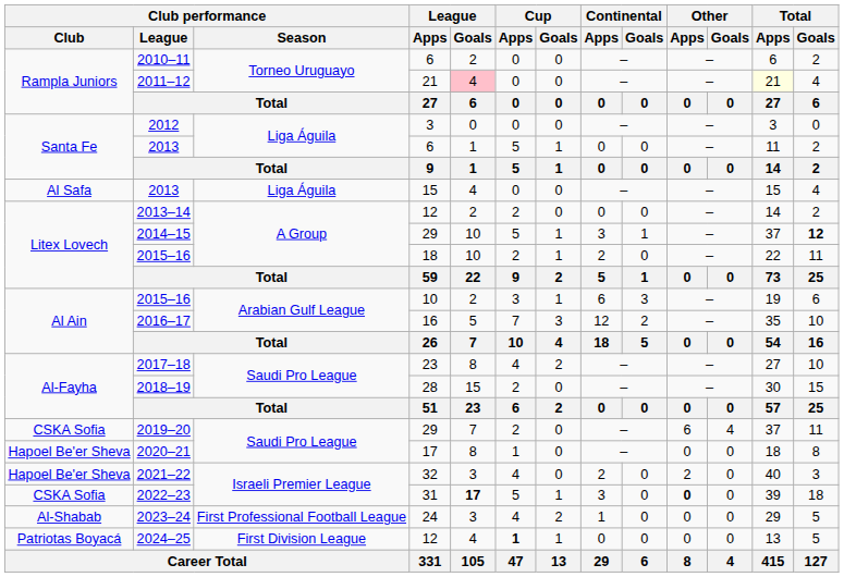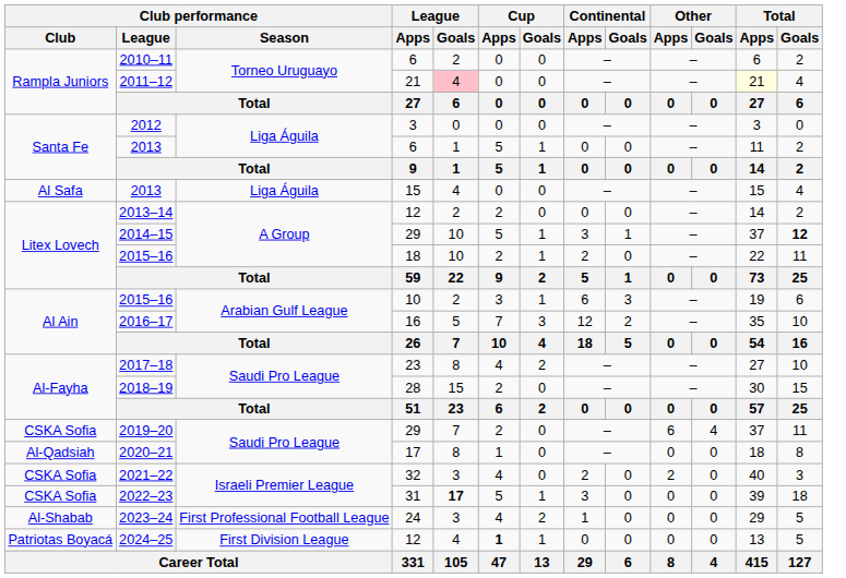 <table class="wikitable" style="font-size:90%; text-align: center">
 <tr>
 <th colspan="3">Club performance</th>
 <th colspan="2">League</th>
 <th colspan="2">Cup</th>
 <th colspan="2">Continental</th>
 <th colspan="2">Other</th>
 <th colspan="3">Total</th>
 </tr>
 <tr>
 <th>Club</th>
 <th>League</th>
 <th>Season</th>
 <th>Apps</th>
 <th>Goals</th>
 <th>Apps</th>
 <th>Goals</th>
 <th>Apps</th>
 <th>Goals</th>
 <th>Apps</th>
 <th>Goals</th>
 <th>Apps</th>
 <th>Goals</th>
 </tr>
 <tr>
 <td rowspan="3" valign="center"><a href='#'>Rampla Juniors</a></td>
 <td><a href='#'>2010–11</a></td>
 <td rowspan="2" valign="center"><a href='#'>Torneo Uruguayo</a></td>
 <td>6</td>
 <td>2</td>
 <td>0</td>
 <td>0</td>
 <td colspan="2">–</td>
 <td colspan="2">–</td>
 <td>6</td>
 <td>2</td>
 </tr>
 <tr>
 <td><a href='#'>2011–12</a></td>
 <td>21</td>
 <td style="background: pink;">4</td>
 <td>0</td>
 <td>0</td>
 <td colspan="2">–</td>
 <td colspan="2">–</td>
 <td style="background: lightyellow;">21</td>
 <td>4</td>
 </tr>
 <tr>
 <th colspan="2">Total</th>
 <th>27</th>
 <th>6</th>
 <th>0</th>
 <th>0</th>
 <th>0</th>
 <th>0</th>
 <th>0</th>
 <th>0</th>
 <th>27</th>
 <th>6</th>
 </tr>
 <tr>
 <td rowspan="3" valign="center"><a href='#'>Santa Fe</a></td>
 <td><a href='#'>2012</a></td>
 <td rowspan="2" valign="center"><a href='#'>Liga Águila</a></td>
 <td>3</td>
 <td>0</td>
 <td>0</td>
 <td>0</td>
 <td colspan="2">–</td>
 <td colspan="2">–</td>
 <td>3</td>
 <td>0</td>
 </tr>
 <tr>
 <td><a href='#'>2013</a></td>
 <td>6</td>
 <td>1</td>
 <td>5</td>
 <td>1</td>
 <td>0</td>
 <td>0</td>
 <td colspan="2">–</td>
 <td>11</td>
 <td>2</td>
 </tr>
 <tr>
 <th colspan="2">Total</th>
 <th>9</th>
 <th>1</th>
 <th>5</th>
 <th>1</th>
 <th>0</th>
 <th>0</th>
 <th>0</th>
 <th>0</th>
 <th>14</th>
 <th>2</th>
 </tr>
 <tr>
 <td valign="center"><a href='#'>Al Safa</a></td>
 <td><a href='#'>2013</a></td>
 <td valign="center"><a href='#'>Liga Águila</a></td>
 <td>15</td>
 <td>4</td>
 <td>0</td>
 <td>0</td>
 <td colspan="2">–</td>
 <td colspan="2">–</td>
 <td>15</td>
 <td>4</td>
 </tr>
 <tr>
 <td rowspan="4" valign="center"><a href='#'>Litex Lovech</a></td>
 <td><a href='#'>2013–14</a></td>
 <td rowspan="3" valign="center"><a href='#'>A Group</a></td>
 <td>12</td>
 <td>2</td>
 <td>2</td>
 <td>0</td>
 <td>0</td>
 <td>0</td>
 <td colspan="2">–</td>
 <td>14</td>
 <td>2</td>
 </tr>
 <tr>
 <td><a href='#'>2014–15</a></td>
 <td>29</td>
 <td>10</td>
 <td>5</td>
 <td>1</td>
 <td>3</td>
 <td>1</td>
 <td colspan="2">–</td>
 <td>37</td>
 <td><strong>12</strong></td>
 </tr>
 <tr>
 <td><a href='#'>2015–16</a></td>
 <td>18</td>
 <td>10</td>
 <td>2</td>
 <td>1</td>
 <td>2</td>
 <td>0</td>
 <td colspan="2">–</td>
 <td>22</td>
 <td>11</td>
 </tr>
 <tr>
 <th colspan="2">Total</th>
 <th>59</th>
 <th>22</th>
 <th>9</th>
 <th>2</th>
 <th>5</th>
 <th>1</th>
 <th>0</th>
 <th>0</th>
 <th>73</th>
 <th>25</th>
 </tr>
 <tr>
 <td rowspan="3" valign="center"><a href='#'>Al Ain</a></td>
 <td><a href='#'>2015–16</a></td>
 <td rowspan="2" valign="center"><a href='#'>Arabian Gulf League</a></td>
 <td>10</td>
 <td>2</td>
 <td>3</td>
 <td>1</td>
 <td>6</td>
 <td>3</td>
 <td colspan="2">–</td>
 <td>19</td>
 <td>6</td>
 </tr>
 <tr>
 <td><a href='#'>2016–17</a></td>
 <td>16</td>
 <td>5</td>
 <td>7</td>
 <td>3</td>
 <td>12</td>
 <td>2</td>
 <td colspan="2">–</td>
 <td>35</td>
 <td>10</td>
 </tr>
 <tr>
 <th colspan="2">Total</th>
 <th>26</th>
 <th>7</th>
 <th>10</th>
 <th>4</th>
 <th>18</th>
 <th>5</th>
 <th>0</th>
 <th>0</th>
 <th>54</th>
 <th>16</th>
 </tr>
 <tr>
 <td rowspan="3" valign="center"><a href='#'>Al-Fayha</a></td>
 <td><a href='#'>2017–18</a></td>
 <td rowspan="2" valign="center"><a href='#'>Saudi Pro League</a></td>
 <td>23</td>
 <td>8</td>
 <td>4</td>
 <td>2</td>
 <td colspan="2">–</td>
 <td colspan="2">–</td>
 <td>27</td>
 <td>10</td>
 </tr>
 <tr>
 <td><a href='#'>2018–19</a></td>
 <td>28</td>
 <td>15</td>
 <td>2</td>
 <td>0</td>
 <td colspan="2">–</td>
 <td colspan="2">–</td>
 <td>30</td>
 <td>15</td>
 </tr>
 <tr>
 <th colspan="2">Total</th>
 <th>51</th>
 <th>23</th>
 <th>6</th>
 <th>2</th>
 <th>0</th>
 <th>0</th>
 <th>0</th>
 <th>0</th>
 <th>57</th>
 <th>25</th>
 </tr>
 <tr>
 <td valign="center"><a href='#'>CSKA Sofia</a></td>
 <td><a href='#'>2019–20</a></td>
 <td rowspan=2 valign="center"><a href='#'>Saudi Pro League</a></td>
 <td>29</td>
 <td>7</td>
 <td>2</td>
 <td>0</td>
 <td colspan="2">–</td>
 <td>6</td>
 <td>4</td>
 <td>37</td>
 <td>11</td>
 </tr>
 <tr>
-<td valign="center"><a href='#'>Hapoel Be'er Sheva</a></td>
+<td valign="center"><a href='#'>Al-Qadsiah</a></td>
 <td><a href='#'>2020–21</a></td>
 <td>17</td>
 <td>8</td>
 <td>1</td>
 <td>0</td>
 <td colspan="2">–</td>
 <td>0</td>
 <td>0</td>
 <td>18</td>
 <td>8</td>
 </tr>
 <tr>
-<td valign="center"><a href='#'>Hapoel Be'er Sheva</a></td>
+<td valign="center"><a href='#'>CSKA Sofia</a></td>
 <td><a href='#'>2021–22</a></td>
 <td rowspan=2 valign="center"><a href='#'>Israeli Premier League</a></td>
 <td>32</td>
 <td>3</td>
 <td>4</td>
 <td>0</td>
 <td>2</td>
 <td>0</td>
 <td>2</td>
 <td>0</td>
 <td>40</td>
 <td>3</td>
 </tr>
 <tr>
 <td valign="center"><a href='#'>CSKA Sofia</a></td>
 <td><a href='#'>2022–23</a></td>
 <td>31</td>
 <td><strong>17</strong></td>
 <td>5</td>
 <td>1</td>
 <td>3</td>
 <td>0</td>
-<td><strong>0</strong></td>
+<td>0</td>
 <td>0</td>
 <td>39</td>
 <td>18</td>
 </tr>
 <tr>
 <td valign="center"><a href='#'>Al-Shabab</a></td>
 <td><a href='#'>2023–24</a></td>
 <td valign="center"><a href='#'>First Professional Football League</a></td>
 <td>24</td>
 <td>3</td>
 <td>4</td>
 <td>2</td>
 <td>1</td>
 <td>0</td>
 <td>0</td>
 <td>0</td>
 <td>29</td>
 <td>5</td>
 </tr>
 <tr>
 <td valign="center"><a href='#'>Patriotas Boyacá</a></td>
 <td><a href='#'>2024–25</a></td>
 <td valign="center"><a href='#'>First Division League</a></td>
 <td>12</td>
 <td>4</td>
 <td><strong>1</strong></td>
 <td>1</td>
 <td>0</td>
 <td>0</td>
 <td>0</td>
 <td>0</td>
 <td>13</td>
 <td>5</td>
 </tr>
 <tr>
 <th colspan="3">Career Total</th>
 <th>331</th>
 <th>105</th>
 <th>47</th>
 <th>13</th>
 <th>29</th>
 <th>6</th>
 <th>8</th>
 <th>4</th>
 <th>415</th>
 <th>127</th>
 </tr>
 </table>
